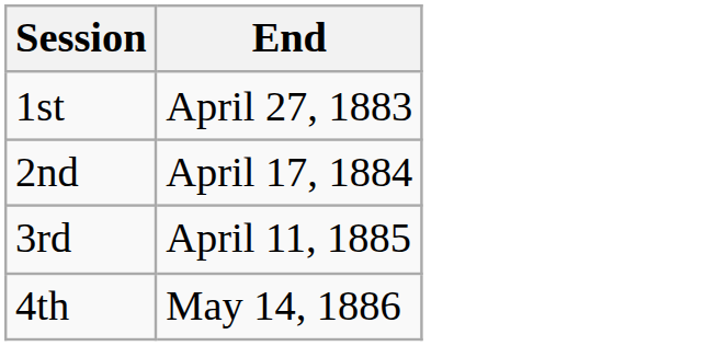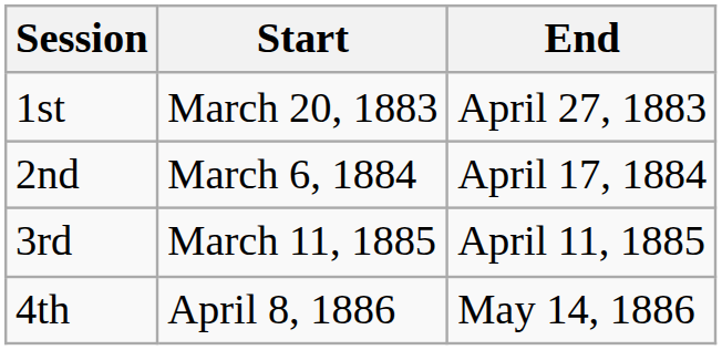 <table class="wikitable">
 <tr>
 <th>Session</th>
+<th>Start</th>
 <th>End</th>
 </tr>
 <tr>
 <td>1st</td>
+<td>March 20, 1883</td>
 <td>April 27, 1883</td>
 </tr>
 <tr>
 <td>2nd</td>
+<td>March 6, 1884</td>
 <td>April 17, 1884</td>
 </tr>
 <tr>
 <td>3rd</td>
+<td>March 11, 1885</td>
 <td>April 11, 1885</td>
 </tr>
 <tr>
 <td>4th</td>
+<td>April 8, 1886</td>
 <td>May 14, 1886</td>
 </tr>
 </table>
